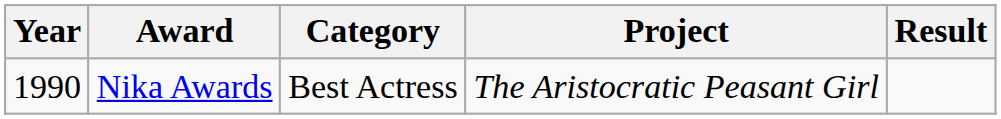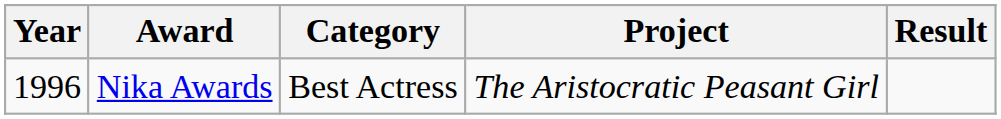 <table class="wikitable">
 <tr>
 <th>Year</th>
 <th>Award</th>
 <th>Category</th>
 <th>Project</th>
 <th>Result</th>
 </tr>
 <tr>
-<td>1990</td>
+<td>1996</td>
 <td><a href='#'>Nika Awards</a></td>
 <td>Best Actress</td>
 <td><em>The Aristocratic Peasant Girl</em></td>
 <td></td>
 </tr>
 </table>
